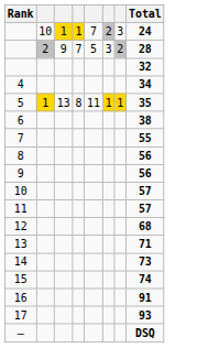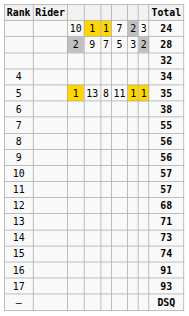 <table class="wikitable sortable" style="text-align:center">
 <tr>
 <th>Rank</th>
+<th>Rider</th>
 <th></th>
 <th></th>
 <th></th>
 <th></th>
 <th></th>
 <th></th>
 <th>Total</th>
 </tr>
 <tr>
 <td></td>
+<td align=left></td>
 <td>10</td>
 <td bgcolor=gold>1</td>
 <td bgcolor=gold>1</td>
 <td>7</td>
 <td bgcolor=silver>2</td>
 <td>3</td>
 <td><strong>24</strong></td>
 </tr>
 <tr |>
 <td></td>
+<td align=left></td>
 <td bgcolor=silver>2</td>
 <td>9</td>
 <td>7</td>
 <td>5</td>
 <td>3</td>
 <td bgcolor=silver>2</td>
 <td><strong>28</strong></td>
 </tr>
 <tr>
 <td></td>
+<td align=left></td>
 <td></td>
 <td></td>
 <td></td>
 <td></td>
 <td></td>
 <td></td>
 <td><strong>32</strong></td>
 </tr>
 <tr>
 <td>4</td>
+<td align=left></td>
 <td></td>
 <td></td>
 <td></td>
 <td></td>
 <td></td>
 <td></td>
 <td><strong>34</strong></td>
 </tr>
 <tr>
 <td>5</td>
+<td align=left></td>
 <td bgcolor=gold>1</td>
 <td>13</td>
 <td>8</td>
 <td>11</td>
 <td bgcolor=gold>1</td>
 <td bgcolor=gold>1</td>
 <td><strong>35</strong></td>
 </tr>
 <tr>
 <td>6</td>
+<td align=left></td>
 <td></td>
 <td></td>
 <td></td>
 <td></td>
 <td></td>
 <td></td>
 <td><strong>38</strong></td>
 </tr>
 <tr>
 <td>7</td>
+<td align=left></td>
 <td></td>
 <td></td>
 <td></td>
 <td></td>
 <td></td>
 <td></td>
 <td><strong>55</strong></td>
 </tr>
 <tr>
 <td>8</td>
+<td align=left></td>
 <td></td>
 <td></td>
 <td></td>
 <td></td>
 <td></td>
 <td></td>
 <td><strong>56</strong></td>
 </tr>
 <tr>
 <td>9</td>
+<td align=left></td>
 <td></td>
 <td></td>
 <td></td>
 <td></td>
 <td></td>
 <td></td>
 <td><strong>56</strong></td>
 </tr>
 <tr>
 <td>10</td>
+<td align=left></td>
 <td></td>
 <td></td>
 <td></td>
 <td></td>
 <td></td>
 <td></td>
 <td><strong>57</strong></td>
 </tr>
 <tr>
 <td>11</td>
+<td align=left></td>
 <td></td>
 <td></td>
 <td></td>
 <td></td>
 <td></td>
 <td></td>
 <td><strong>57</strong></td>
 </tr>
 <tr>
 <td>12</td>
+<td align=left></td>
 <td></td>
 <td></td>
 <td></td>
 <td></td>
 <td></td>
 <td></td>
 <td><strong>68</strong></td>
 </tr>
 <tr>
 <td>13</td>
+<td align=left></td>
 <td></td>
 <td></td>
 <td></td>
 <td></td>
 <td></td>
 <td></td>
 <td><strong>71</strong></td>
 </tr>
 <tr>
 <td>14</td>
+<td align=left></td>
 <td></td>
 <td></td>
 <td></td>
 <td></td>
 <td></td>
 <td></td>
 <td><strong>73</strong></td>
 </tr>
 <tr>
 <td>15</td>
+<td align=left></td>
 <td></td>
 <td></td>
 <td></td>
 <td></td>
 <td></td>
 <td></td>
 <td><strong>74</strong></td>
 </tr>
 <tr>
 <td>16</td>
+<td align=left></td>
 <td></td>
 <td></td>
 <td></td>
 <td></td>
 <td></td>
 <td></td>
 <td><strong>91</strong></td>
 </tr>
 <tr>
 <td>17</td>
+<td align=left></td>
 <td></td>
 <td></td>
 <td></td>
 <td></td>
 <td></td>
 <td></td>
 <td><strong>93</strong></td>
 </tr>
 <tr>
 <td>–</td>
+<td align=left></td>
 <td></td>
 <td></td>
 <td></td>
 <td></td>
 <td></td>
 <td></td>
 <td><strong>DSQ</strong></td>
 </tr>
 </table>
